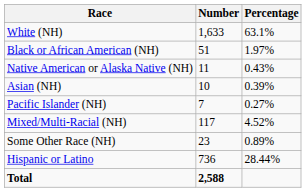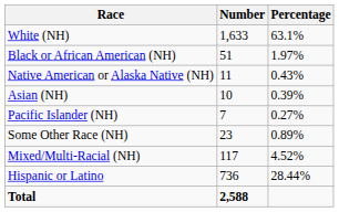 <table class="wikitable">
 <tr>
 <th>Race</th>
 <th>Number</th>
 <th>Percentage</th>
 </tr>
 <tr>
 <td><a href='#'>White</a> (NH)</td>
 <td>1,633</td>
 <td>63.1%</td>
 </tr>
 <tr>
 <td><a href='#'>Black or African American</a> (NH)</td>
 <td>51</td>
 <td>1.97%</td>
 </tr>
 <tr>
 <td><a href='#'>Native American</a> or <a href='#'>Alaska Native</a> (NH)</td>
 <td>11</td>
 <td>0.43%</td>
 </tr>
 <tr>
 <td><a href='#'>Asian</a> (NH)</td>
 <td>10</td>
 <td>0.39%</td>
 </tr>
 <tr>
 <td><a href='#'>Pacific Islander</a> (NH)</td>
 <td>7</td>
 <td>0.27%</td>
 </tr>
 <tr>
+<td>Some Other Race (NH)</td>
+<td>23</td>
+<td>0.89%</td>
+</tr>
+<tr>
 <td><a href='#'>Mixed/Multi-Racial</a> (NH)</td>
 <td>117</td>
 <td>4.52%</td>
-</tr>
-<tr>
-<td>Some Other Race (NH)</td>
-<td>23</td>
-<td>0.89%</td>
 </tr>
 <tr>
 <td><a href='#'>Hispanic or Latino</a></td>
 <td>736</td>
 <td>28.44%</td>
 </tr>
 <tr>
 <td><strong>Total</strong></td>
 <td><strong>2,588</strong></td>
 <td></td>
 </tr>
 </table>
